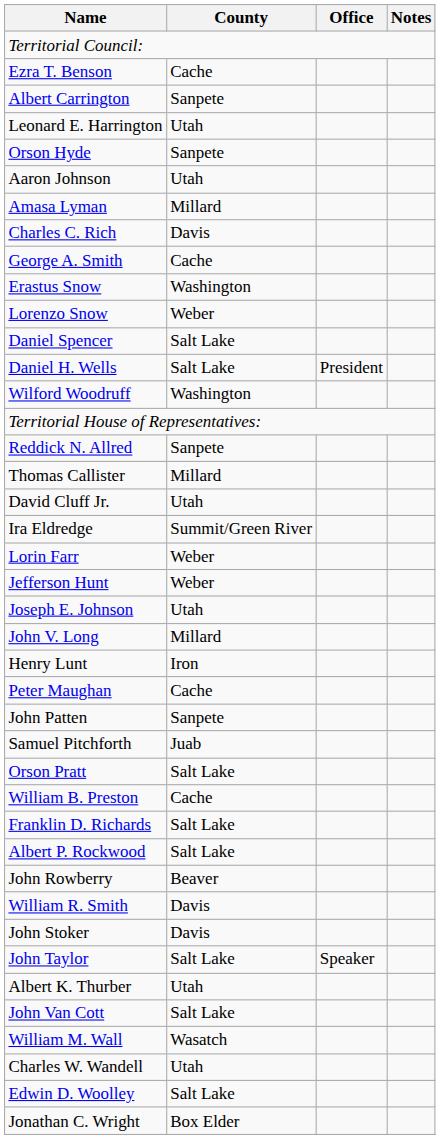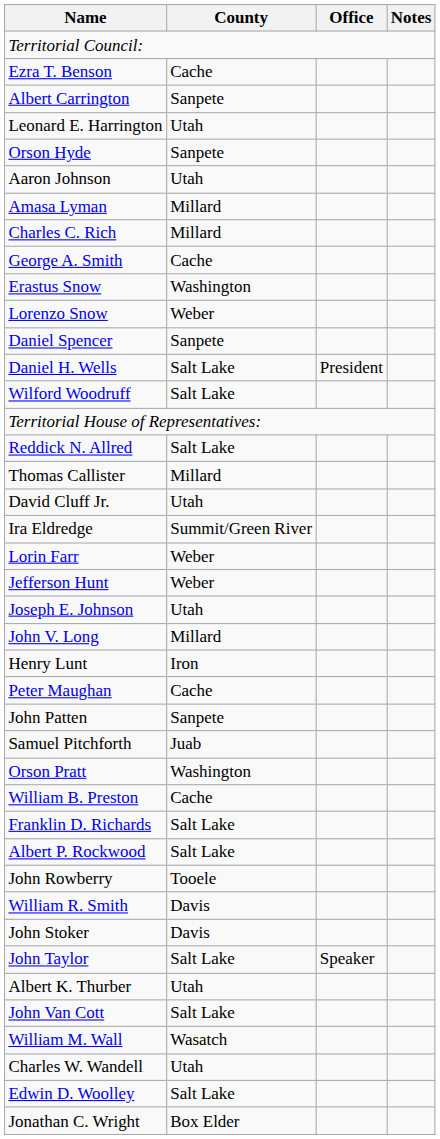 <table class="wikitable">
 <tr>
 <th>Name</th>
 <th>County</th>
 <th>Office</th>
 <th>Notes</th>
 </tr>
 <tr>
 <td colspan=8><em>Territorial Council:</em></td>
 </tr>
 <tr>
 <td><a href='#'>Ezra T. Benson</a></td>
 <td>Cache</td>
 <td></td>
 <td></td>
 </tr>
 <tr>
 <td><a href='#'>Albert Carrington</a></td>
 <td>Sanpete</td>
 <td></td>
 <td></td>
 </tr>
 <tr>
 <td>Leonard E. Harrington</td>
 <td>Utah</td>
 <td></td>
 <td></td>
 </tr>
 <tr>
 <td><a href='#'>Orson Hyde</a></td>
 <td>Sanpete</td>
 <td></td>
 <td></td>
 </tr>
 <tr>
 <td>Aaron Johnson</td>
 <td>Utah</td>
 <td></td>
 <td></td>
 </tr>
 <tr>
 <td><a href='#'>Amasa Lyman</a></td>
 <td>Millard</td>
 <td></td>
 <td></td>
 </tr>
 <tr>
 <td><a href='#'>Charles C. Rich</a></td>
-<td>Davis</td>
+<td>Millard</td>
 <td></td>
 <td></td>
 </tr>
 <tr>
 <td><a href='#'>George A. Smith</a></td>
 <td>Cache</td>
 <td></td>
 <td></td>
 </tr>
 <tr>
 <td><a href='#'>Erastus Snow</a></td>
 <td>Washington</td>
 <td></td>
 <td></td>
 </tr>
 <tr>
 <td><a href='#'>Lorenzo Snow</a></td>
 <td>Weber</td>
 <td></td>
 <td></td>
 </tr>
 <tr>
 <td><a href='#'>Daniel Spencer</a></td>
-<td>Salt Lake</td>
+<td>Sanpete</td>
 <td></td>
 <td></td>
 </tr>
 <tr>
 <td><a href='#'>Daniel H. Wells</a></td>
 <td>Salt Lake</td>
 <td>President</td>
 <td></td>
 </tr>
 <tr>
 <td><a href='#'>Wilford Woodruff</a></td>
-<td>Washington</td>
+<td>Salt Lake</td>
 <td></td>
 <td></td>
 </tr>
 <tr>
 <td colspan=8><em>Territorial House of Representatives:</em></td>
 </tr>
 <tr>
 <td><a href='#'>Reddick N. Allred</a></td>
-<td>Sanpete</td>
+<td>Salt Lake</td>
 <td></td>
 <td></td>
 </tr>
 <tr>
 <td>Thomas Callister</td>
 <td>Millard</td>
 <td></td>
 <td></td>
 </tr>
 <tr>
 <td>David Cluff Jr.</td>
 <td>Utah</td>
 <td></td>
 <td></td>
 </tr>
 <tr>
 <td>Ira Eldredge</td>
 <td>Summit/Green River</td>
 <td></td>
 <td></td>
 </tr>
 <tr>
 <td><a href='#'>Lorin Farr</a></td>
 <td>Weber</td>
 <td></td>
 <td></td>
 </tr>
 <tr>
 <td><a href='#'>Jefferson Hunt</a></td>
 <td>Weber</td>
 <td></td>
 <td></td>
 </tr>
 <tr>
 <td><a href='#'>Joseph E. Johnson</a></td>
 <td>Utah</td>
 <td></td>
 <td></td>
 </tr>
 <tr>
 <td><a href='#'>John V. Long</a></td>
 <td>Millard</td>
 <td></td>
 <td></td>
 </tr>
 <tr>
 <td>Henry Lunt</td>
 <td>Iron</td>
 <td></td>
 <td></td>
 </tr>
 <tr>
 <td><a href='#'>Peter Maughan</a></td>
 <td>Cache</td>
 <td></td>
 <td></td>
 </tr>
 <tr>
 <td>John Patten</td>
 <td>Sanpete</td>
 <td></td>
 <td></td>
 </tr>
 <tr>
 <td>Samuel Pitchforth</td>
 <td>Juab</td>
 <td></td>
 <td></td>
 </tr>
 <tr>
 <td><a href='#'>Orson Pratt</a></td>
-<td>Salt Lake</td>
+<td>Washington</td>
 <td></td>
 <td></td>
 </tr>
 <tr>
 <td><a href='#'>William B. Preston</a></td>
 <td>Cache</td>
 <td></td>
 <td></td>
 </tr>
 <tr>
 <td><a href='#'>Franklin D. Richards</a></td>
 <td>Salt Lake</td>
 <td></td>
 <td></td>
 </tr>
 <tr>
 <td><a href='#'>Albert P. Rockwood</a></td>
 <td>Salt Lake</td>
 <td></td>
 <td></td>
 </tr>
 <tr>
 <td>John Rowberry</td>
-<td>Beaver</td>
+<td>Tooele</td>
 <td></td>
 <td></td>
 </tr>
 <tr>
 <td><a href='#'>William R. Smith</a></td>
 <td>Davis</td>
 <td></td>
 <td></td>
 </tr>
 <tr>
 <td>John Stoker</td>
 <td>Davis</td>
 <td></td>
 <td></td>
 </tr>
 <tr>
 <td><a href='#'>John Taylor</a></td>
 <td>Salt Lake</td>
 <td>Speaker</td>
 <td></td>
 </tr>
 <tr>
 <td>Albert K. Thurber</td>
 <td>Utah</td>
 <td></td>
 <td></td>
 </tr>
 <tr>
 <td><a href='#'>John Van Cott</a></td>
 <td>Salt Lake</td>
 <td></td>
 <td></td>
 </tr>
 <tr>
 <td><a href='#'>William M. Wall</a></td>
 <td>Wasatch</td>
 <td></td>
 <td></td>
 </tr>
 <tr>
 <td>Charles W. Wandell</td>
 <td>Utah</td>
 <td></td>
 <td></td>
 </tr>
 <tr>
 <td><a href='#'>Edwin D. Woolley</a></td>
 <td>Salt Lake</td>
 <td></td>
 <td></td>
 </tr>
 <tr>
 <td>Jonathan C. Wright</td>
 <td>Box Elder</td>
 <td></td>
 <td></td>
 </tr>
 <tr>
 </tr>
 </table>
